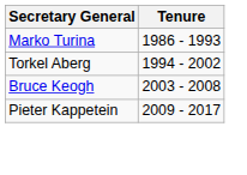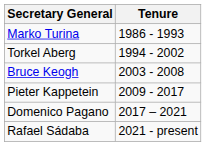 <table class="wikitable">
 <tr>
 <th>Secretary General</th>
 <th>Tenure</th>
 </tr>
 <tr>
 <td><a href='#'>Marko Turina</a></td>
 <td>1986 - 1993</td>
 </tr>
 <tr>
 <td>Torkel Aberg</td>
 <td>1994 - 2002</td>
 </tr>
 <tr>
 <td><a href='#'>Bruce Keogh</a></td>
 <td>2003 - 2008</td>
 </tr>
 <tr>
 <td>Pieter Kappetein</td>
 <td>2009 - 2017</td>
 </tr>
+<tr>
+<td>Domenico Pagano</td>
+<td>2017 – 2021</td>
+</tr>
+<tr>
+<td>Rafael Sádaba</td>
+<td>2021 - present</td>
+</tr>
 </table>
